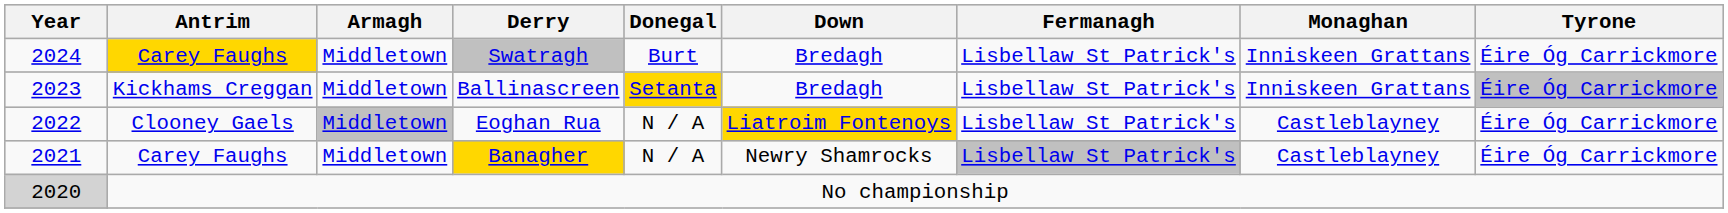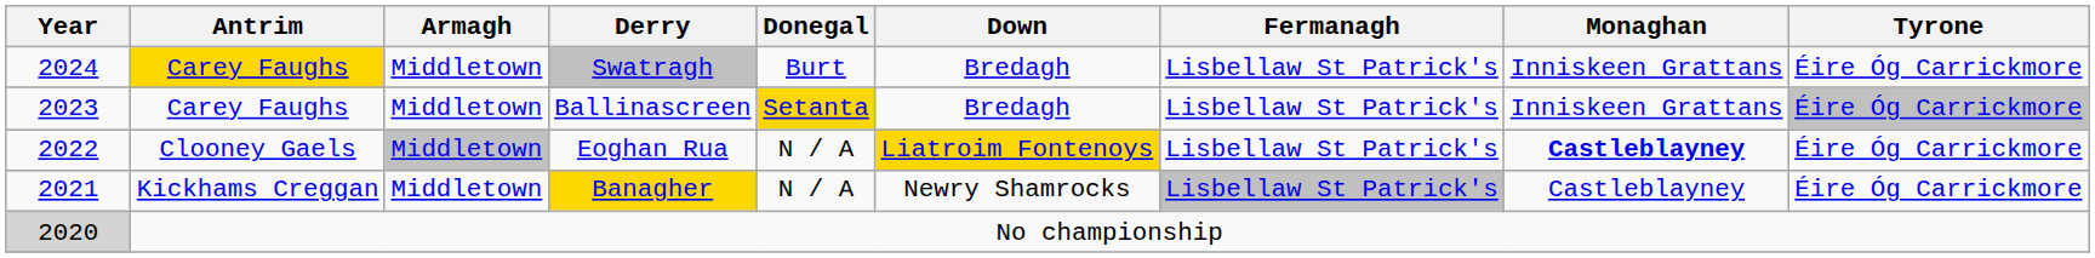 <table class="wikitable sortable" style="text-align:center">
 <tr>
 <th width="6%"><strong>Year</strong></th>
 <th>Antrim</th>
 <th>Armagh</th>
 <th>Derry</th>
 <th>Donegal</th>
 <th>Down</th>
 <th>Fermanagh</th>
 <th>Monaghan</th>
 <th>Tyrone</th>
 </tr>
 <tr>
 <td><a href='#'>2024</a></td>
 <td bgcolor=gold><a href='#'>Carey Faughs</a></td>
 <td><a href='#'>Middletown</a></td>
 <td bgcolor=silver><a href='#'>Swatragh</a></td>
 <td><a href='#'>Burt</a></td>
 <td><a href='#'>Bredagh</a></td>
 <td><a href='#'>Lisbellaw St Patrick's</a></td>
 <td><a href='#'>Inniskeen Grattans</a></td>
 <td><a href='#'>Éire Óg Carrickmore</a></td>
 </tr>
 <tr>
 <td><a href='#'>2023</a></td>
-<td><a href='#'>Kickhams Creggan</a></td>
+<td><a href='#'>Carey Faughs</a></td>
 <td><a href='#'>Middletown</a></td>
 <td><a href='#'>Ballinascreen</a></td>
 <td bgcolor=gold><a href='#'>Setanta</a></td>
 <td><a href='#'>Bredagh</a></td>
 <td><a href='#'>Lisbellaw St Patrick's</a></td>
 <td><a href='#'>Inniskeen Grattans</a></td>
 <td bgcolor=silver><a href='#'>Éire Óg Carrickmore</a></td>
 </tr>
 <tr>
 <td><a href='#'>2022</a></td>
 <td><a href='#'>Clooney Gaels</a></td>
 <td bgcolor=silver><a href='#'>Middletown</a></td>
 <td><a href='#'>Eoghan Rua</a></td>
 <td>N / A</td>
 <td bgcolor=gold><a href='#'>Liatroim Fontenoys</a></td>
 <td><a href='#'>Lisbellaw St Patrick's</a></td>
-<td><a href='#'>Castleblayney</a></td>
+<td><strong><a href='#'>Castleblayney</a></strong></td>
 <td><a href='#'>Éire Óg Carrickmore</a></td>
 </tr>
 <tr>
 <td><a href='#'>2021</a></td>
-<td><a href='#'>Carey Faughs</a></td>
+<td><a href='#'>Kickhams Creggan</a></td>
 <td><a href='#'>Middletown</a></td>
 <td bgcolor=gold><a href='#'>Banagher</a></td>
 <td>N / A</td>
 <td>Newry Shamrocks</td>
 <td bgcolor=silver><a href='#'>Lisbellaw St Patrick's</a></td>
 <td><a href='#'>Castleblayney</a></td>
 <td><a href='#'>Éire Óg Carrickmore</a></td>
 </tr>
 <tr>
 <td style="background: lightgrey;">2020</td>
 <td colspan="8">No championship</td>
 </tr>
 </table>
